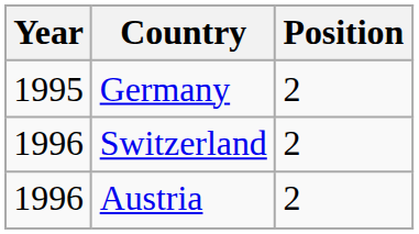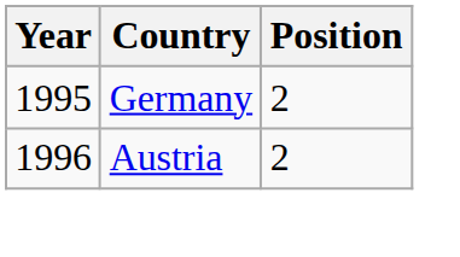 <table class="wikitable">
 <tr>
 <th>Year</th>
 <th>Country</th>
 <th>Position</th>
 </tr>
 <tr>
 <td>1995</td>
 <td><a href='#'>Germany</a></td>
 <td>2</td>
 </tr>
 <tr>
 <td>1996</td>
-<td><a href='#'>Switzerland</a></td>
-<td>2</td>
-</tr>
-<tr>
-<td>1996</td>
 <td><a href='#'>Austria</a></td>
 <td>2</td>
 </tr>
 </table>
